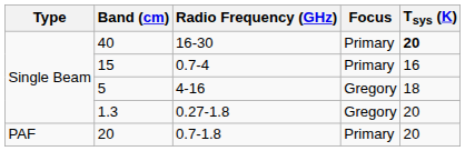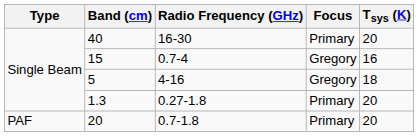 <table class="wikitable">
 <tr>
 <th>Type</th>
 <th>Band (<a href='#'>cm</a>)</th>
 <th>Radio Frequency (<a href='#'>GHz</a>)</th>
 <th>Focus</th>
 <th>T<sub>sys</sub> (<a href='#'>K</a>)</th>
 </tr>
 <tr>
 <td rowspan="4">Single Beam</td>
 <td>40</td>
 <td>16-30</td>
 <td>Primary</td>
-<td><strong>20</strong></td>
+<td>20</td>
 </tr>
 <tr>
 <td>15</td>
 <td>0.7-4</td>
-<td>Primary</td>
+<td>Gregory</td>
 <td>16</td>
 </tr>
 <tr>
 <td>5</td>
 <td>4-16</td>
 <td>Gregory</td>
 <td>18</td>
 </tr>
 <tr>
 <td>1.3</td>
 <td>0.27-1.8</td>
-<td>Gregory</td>
+<td>Primary</td>
 <td>20</td>
 </tr>
 <tr>
 <td>PAF</td>
 <td>20</td>
 <td>0.7-1.8</td>
 <td>Primary</td>
 <td>20</td>
 </tr>
 </table>
